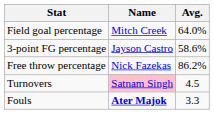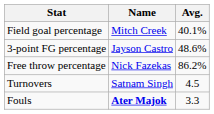 <table class=wikitable>
 <tr>
 <th>Stat</th>
 <th>Name</th>
 <th>Avg.</th>
 </tr>
 <tr>
 <td>Field goal percentage</td>
 <td> <a href='#'>Mitch Creek</a></td>
-<td align=center>64.0%</td>
+<td align=center>40.1%</td>
 </tr>
 <tr>
 <td>3-point FG percentage</td>
 <td> <a href='#'>Jayson Castro</a></td>
-<td align=center>58.6%</td>
+<td align=center>48.6%</td>
 </tr>
 <tr>
 <td>Free throw percentage</td>
 <td> <a href='#'>Nick Fazekas</a></td>
 <td align=center>86.2%</td>
 </tr>
 <tr>
 <td>Turnovers</td>
-<td style="background: pink;"> <a href='#'>Satnam Singh</a></td>
+<td> <a href='#'>Satnam Singh</a></td>
 <td align=center>4.5</td>
 </tr>
 <tr>
 <td>Fouls</td>
 <td><strong> <a href='#'>Ater Majok</a></strong></td>
 <td align=center>3.3</td>
 </tr>
 </table>
